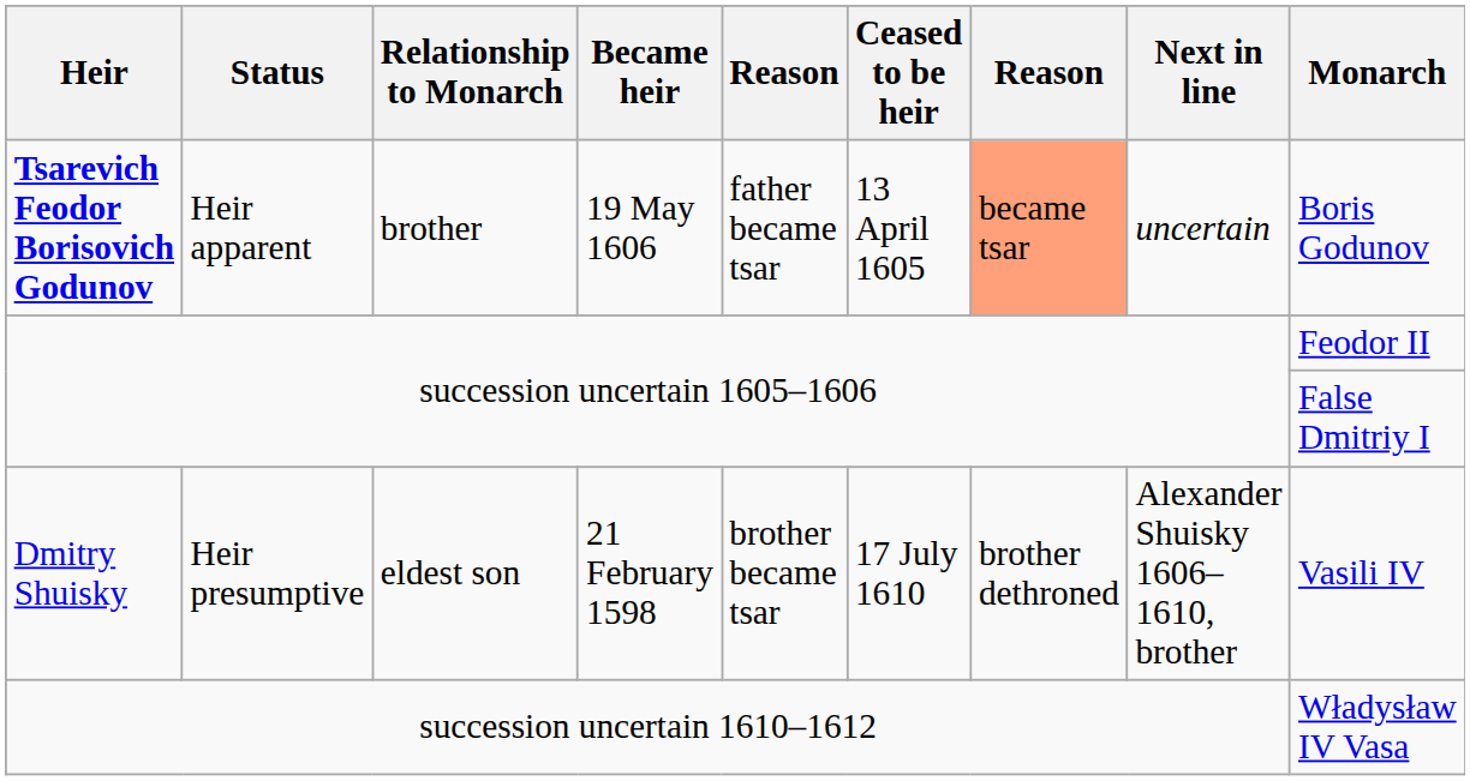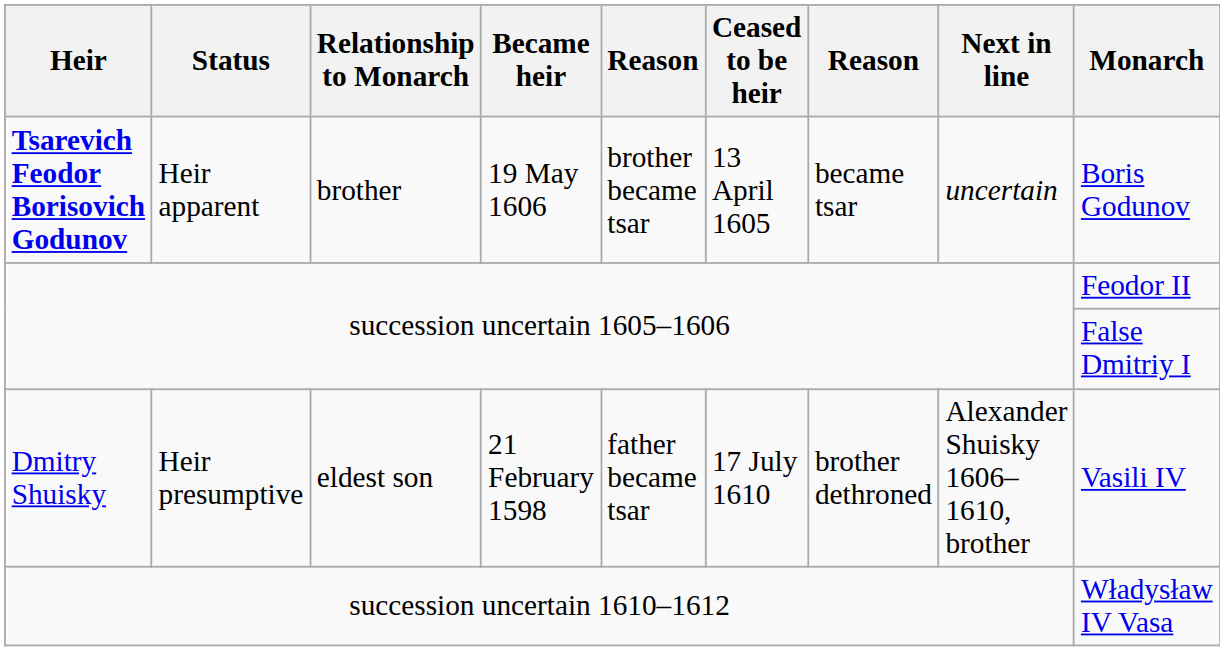 <table class="wikitable">
 <tr>
 <th>Heir</th>
 <th>Status</th>
 <th>Relationship to Monarch</th>
 <th>Became heir</th>
 <th>Reason</th>
 <th>Ceased to be heir</th>
 <th>Reason</th>
 <th>Next in line</th>
 <th>Monarch</th>
 </tr>
 <tr>
 <td><strong><a href='#'>Tsarevich Feodor Borisovich Godunov</a></strong></td>
 <td>Heir apparent</td>
 <td>brother</td>
 <td>19 May 1606</td>
-<td>father became tsar</td>
+<td>brother became tsar</td>
 <td>13 April 1605</td>
-<td style="background: lightsalmon;">became tsar</td>
+<td>became tsar</td>
 <td><em>uncertain</em></td>
 <td><a href='#'>Boris Godunov</a></td>
 </tr>
 <tr>
 <td colspan="8" rowspan="2" align="center">succession uncertain 1605–1606</td>
 <td><a href='#'>Feodor II</a></td>
 </tr>
 <tr>
 <td><a href='#'>False Dmitriy I</a></td>
 </tr>
 <tr>
 <td><a href='#'>Dmitry Shuisky</a></td>
 <td>Heir presumptive</td>
 <td>eldest son</td>
 <td>21 February 1598</td>
-<td>brother became tsar</td>
+<td>father became tsar</td>
 <td>17 July 1610</td>
 <td>brother dethroned</td>
 <td>Alexander Shuisky<br>1606–1610, brother</td>
 <td><a href='#'>Vasili IV</a></td>
 </tr>
 <tr>
 <td colspan="8" rowspan="1" align="center">succession uncertain 1610–1612</td>
 <td><a href='#'>Władysław IV Vasa</a></td>
 </tr>
 </table>
